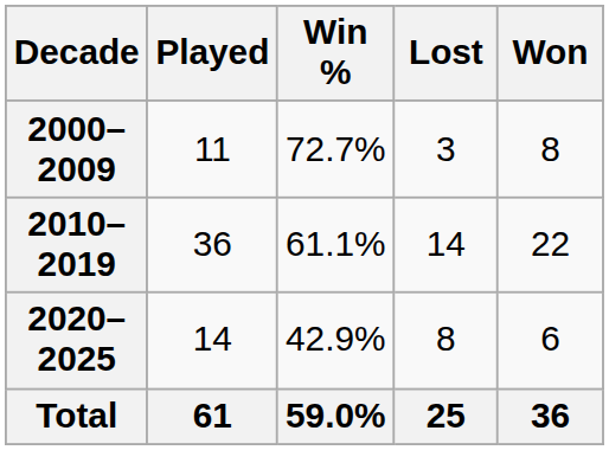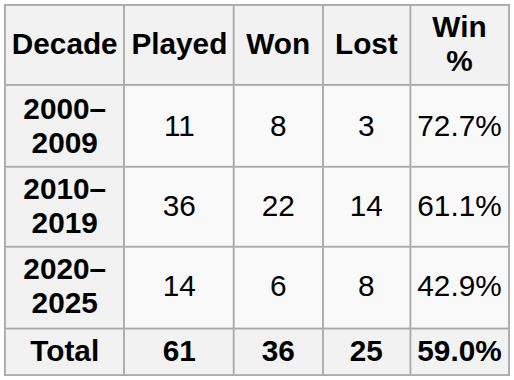 <table class="wikitable sortable" style="text-align:center">
 <tr>
 <th width=50px>Decade</th>
 <th width=40px>Played</th>
+<th width=40px>Won</th>
+<th width=40px>Lost</th>
 <th width=40px>Win %</th>
-<th width=40px>Lost</th>
-<th width=40px>Won</th>
 </tr>
 <tr>
 <th>2000–2009</th>
 <td>11</td>
+<td>8</td>
+<td>3</td>
 <td>72.7%</td>
-<td>3</td>
-<td>8</td>
 </tr>
 <tr>
 <th>2010–2019</th>
 <td>36</td>
+<td>22</td>
+<td>14</td>
 <td>61.1%</td>
-<td>14</td>
-<td>22</td>
 </tr>
 <tr>
 <th>2020–2025</th>
 <td>14</td>
+<td>6</td>
+<td>8</td>
 <td>42.9%</td>
-<td>8</td>
-<td>6</td>
 </tr>
 <tr>
 <th>Total</th>
 <th>61</th>
+<th>36</th>
+<th>25</th>
 <th>59.0%</th>
-<th>25</th>
-<th>36</th>
 </tr>
 </table>
